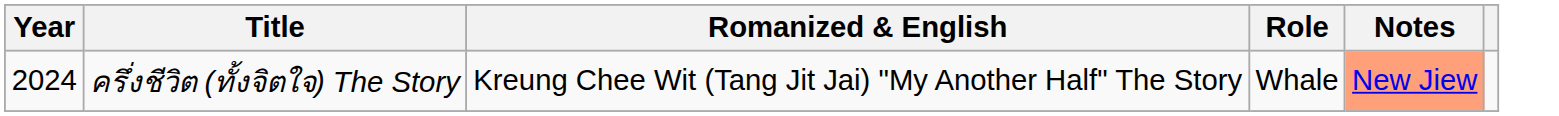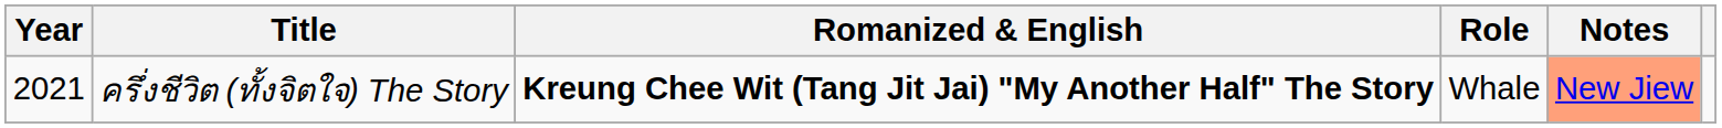 <table class="wikitable sortable plainrowheaders">
 <tr>
 <th scope="col">Year</th>
 <th scope="col">Title</th>
 <th scope="col">Romanized & English</th>
 <th scope="col">Role</th>
 <th scope="col" class="unsortable">Notes</th>
 <th scope="col" class="unsortable"></th>
 </tr>
 <tr>
-<td>2024</td>
+<td>2021</td>
 <td><em>ครึ่งชีวิต (ทั้งจิตใจ) The Story</em></td>
-<td>Kreung Chee Wit (Tang Jit Jai) "My Another Half" The Story</td>
+<td><strong>Kreung Chee Wit (Tang Jit Jai) "My Another Half" The Story</strong></td>
 <td>Whale</td>
 <td style="background: lightsalmon;"><a href='#'>New Jiew</a></td>
 <td></td>
 </tr>
 </table>
